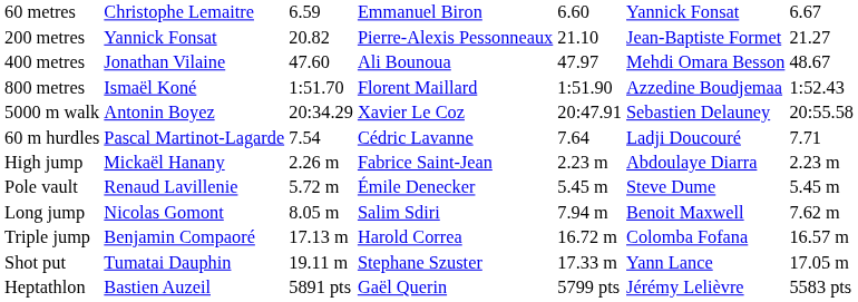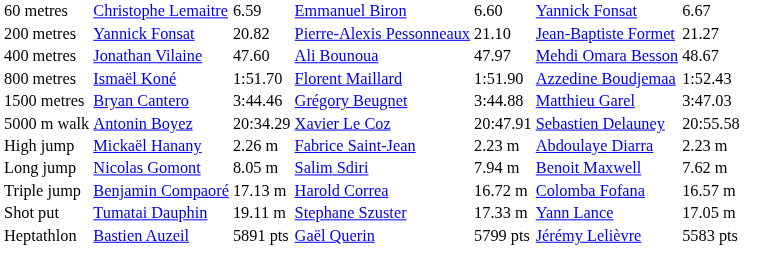 <table>
 <tr>
 <td>60 metres</td>
 <td><a href='#'>Christophe Lemaitre</a></td>
 <td>6.59</td>
 <td><a href='#'>Emmanuel Biron</a></td>
 <td>6.60</td>
 <td><a href='#'>Yannick Fonsat</a></td>
 <td>6.67</td>
 </tr>
 <tr>
 <td>200 metres</td>
 <td><a href='#'>Yannick Fonsat</a></td>
 <td>20.82</td>
 <td><a href='#'>Pierre-Alexis Pessonneaux</a></td>
 <td>21.10</td>
 <td><a href='#'>Jean-Baptiste Formet</a></td>
 <td>21.27</td>
 </tr>
 <tr>
 <td>400 metres</td>
 <td><a href='#'>Jonathan Vilaine</a></td>
 <td>47.60</td>
 <td><a href='#'>Ali Bounoua</a></td>
 <td>47.97</td>
 <td><a href='#'>Mehdi Omara Besson</a></td>
 <td>48.67</td>
 </tr>
 <tr>
 <td>800 metres</td>
 <td><a href='#'>Ismaël Koné</a></td>
 <td>1:51.70</td>
 <td><a href='#'>Florent Maillard</a></td>
 <td>1:51.90</td>
 <td><a href='#'>Azzedine Boudjemaa</a></td>
 <td>1:52.43</td>
 </tr>
 <tr>
+<td>1500 metres</td>
+<td><a href='#'>Bryan Cantero</a></td>
+<td>3:44.46</td>
+<td><a href='#'>Grégory Beugnet</a></td>
+<td>3:44.88</td>
+<td><a href='#'>Matthieu Garel</a></td>
+<td>3:47.03</td>
+</tr>
+<tr>
 <td>5000 m walk</td>
 <td><a href='#'>Antonin Boyez</a></td>
 <td>20:34.29</td>
 <td><a href='#'>Xavier Le Coz</a></td>
 <td>20:47.91</td>
 <td><a href='#'>Sebastien Delauney</a></td>
 <td>20:55.58</td>
 </tr>
 <tr>
-<td>60 m hurdles</td>
-<td><a href='#'>Pascal Martinot-Lagarde</a></td>
-<td>7.54</td>
-<td><a href='#'>Cédric Lavanne</a></td>
-<td>7.64</td>
-<td><a href='#'>Ladji Doucouré</a></td>
-<td>7.71</td>
-</tr>
-<tr>
 <td>High jump</td>
 <td><a href='#'>Mickaël Hanany</a></td>
 <td>2.26 m</td>
 <td><a href='#'>Fabrice Saint-Jean</a></td>
 <td>2.23 m</td>
 <td><a href='#'>Abdoulaye Diarra</a></td>
 <td>2.23 m</td>
-</tr>
-<tr>
-<td>Pole vault</td>
-<td><a href='#'>Renaud Lavillenie</a></td>
-<td>5.72 m</td>
-<td><a href='#'>Émile Denecker</a></td>
-<td>5.45 m</td>
-<td><a href='#'>Steve Dume</a></td>
-<td>5.45 m</td>
 </tr>
 <tr>
 <td>Long jump</td>
 <td><a href='#'>Nicolas Gomont</a></td>
 <td>8.05 m</td>
 <td><a href='#'>Salim Sdiri</a></td>
 <td>7.94 m</td>
 <td><a href='#'>Benoit Maxwell</a></td>
 <td>7.62 m</td>
 </tr>
 <tr>
 <td>Triple jump</td>
 <td><a href='#'>Benjamin Compaoré</a></td>
 <td>17.13 m</td>
 <td><a href='#'>Harold Correa</a></td>
 <td>16.72 m</td>
 <td><a href='#'>Colomba Fofana</a></td>
 <td>16.57 m</td>
 </tr>
 <tr>
 <td>Shot put</td>
 <td><a href='#'>Tumatai Dauphin</a></td>
 <td>19.11 m</td>
 <td><a href='#'>Stephane Szuster</a></td>
 <td>17.33 m</td>
 <td><a href='#'>Yann Lance</a></td>
 <td>17.05 m</td>
 </tr>
 <tr>
 <td>Heptathlon</td>
 <td><a href='#'>Bastien Auzeil</a></td>
 <td>5891 pts</td>
 <td><a href='#'>Gaël Querin</a></td>
 <td>5799 pts</td>
 <td><a href='#'>Jérémy Lelièvre</a></td>
 <td>5583 pts</td>
 </tr>
 </table>
